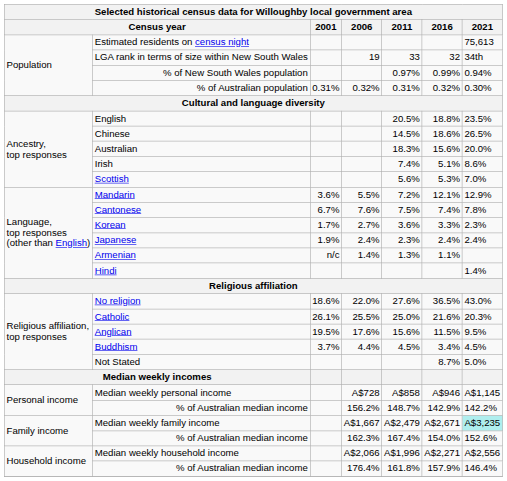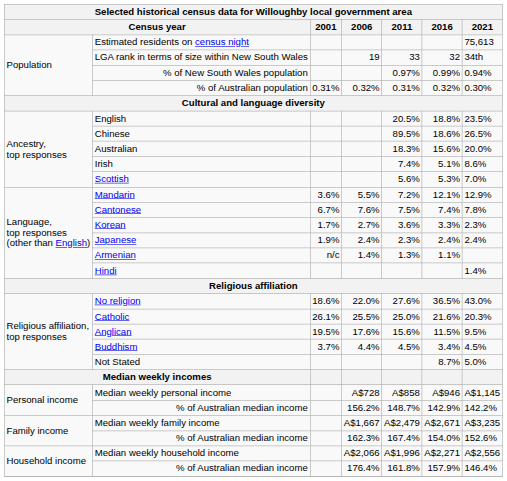 <table class="wikitable">
 <tr>
 <th colspan=7>Selected historical census data for Willoughby local government area</th>
 </tr>
 <tr>
 <th colspan="2">Census year</th>
 <th>2001</th>
 <th>2006</th>
 <th>2011</th>
 <th>2016</th>
 <th>2021</th>
 </tr>
 <tr>
 <td rowspan="4">Population</td>
 <td>Estimated residents on <a href='#'>census night</a></td>
 <td align="right"></td>
 <td align="right"></td>
 <td align="right"></td>
 <td align="right"></td>
 <td>75,613</td>
 </tr>
 <tr>
 <td align="right">LGA rank in terms of size within New South Wales</td>
 <td align="right"></td>
 <td align="right">19</td>
 <td align="right">33</td>
 <td align="right">32</td>
 <td>34th</td>
 </tr>
 <tr>
 <td align="right">% of New South Wales population</td>
 <td align="right"></td>
 <td align="right"></td>
 <td align="right">0.97%</td>
 <td align="right">0.99%</td>
 <td>0.94%</td>
 </tr>
 <tr>
 <td align="right">% of Australian population</td>
 <td align="right">0.31%</td>
 <td align="right">0.32%</td>
 <td align="right">0.31%</td>
 <td align="right">0.32%</td>
 <td>0.30%</td>
 </tr>
 <tr>
 <th colspan="7">Cultural and language diversity</th>
 </tr>
 <tr>
 <td rowspan="5">Ancestry,<br>top responses</td>
 <td>English</td>
 <td align="right"></td>
 <td align="right"></td>
 <td align="right">20.5%</td>
 <td align="right"> 18.8%</td>
 <td>23.5%</td>
 </tr>
 <tr>
 <td>Chinese</td>
 <td align="right"></td>
 <td align="right"></td>
-<td align="right">14.5%</td>
+<td align="right">89.5%</td>
 <td align="right"> 18.6%</td>
 <td>26.5%</td>
 </tr>
 <tr>
 <td>Australian</td>
 <td align="right"></td>
 <td align="right"></td>
 <td align="right">18.3%</td>
 <td align="right"> 15.6%</td>
 <td>20.0%</td>
 </tr>
 <tr>
 <td>Irish</td>
 <td align="right"></td>
 <td align="right"></td>
 <td align="right">7.4%</td>
 <td align="right"> 5.1%</td>
 <td>8.6%</td>
 </tr>
 <tr>
 <td><a href='#'>Scottish</a></td>
 <td align="right"></td>
 <td align="right"></td>
 <td align="right">5.6%</td>
 <td align="right"> 5.3%</td>
 <td>7.0%</td>
 </tr>
 <tr>
 <td rowspan="6">Language,<br>top responses<br>(other than <a href='#'>English</a>)</td>
 <td><a href='#'>Mandarin</a></td>
 <td align="right">3.6%</td>
 <td align="right"> 5.5%</td>
 <td align="right"> 7.2%</td>
 <td align="right"> 12.1%</td>
 <td>12.9%</td>
 </tr>
 <tr>
 <td><a href='#'>Cantonese</a></td>
 <td align="right">6.7%</td>
 <td align="right"> 7.6%</td>
 <td align="right"> 7.5%</td>
 <td align="right"> 7.4%</td>
 <td>7.8%</td>
 </tr>
 <tr>
 <td><a href='#'>Korean</a></td>
 <td align="right">1.7%</td>
 <td align="right"> 2.7%</td>
 <td align="right"> 3.6%</td>
 <td align="right"> 3.3%</td>
 <td>2.3%</td>
 </tr>
 <tr>
 <td><a href='#'>Japanese</a></td>
 <td align="right">1.9%</td>
 <td align="right"> 2.4%</td>
 <td align="right"> 2.3%</td>
 <td align="right"> 2.4%</td>
 <td>2.4%</td>
 </tr>
 <tr>
 <td><a href='#'>Armenian</a></td>
 <td align="right">n/c</td>
 <td align="right"> 1.4%</td>
 <td align="right"> 1.3%</td>
 <td align="right"> 1.1%</td>
 <td></td>
 </tr>
 <tr>
 <td><a href='#'>Hindi</a></td>
 <td></td>
 <td></td>
 <td></td>
 <td></td>
 <td>1.4%</td>
 </tr>
 <tr>
 <th colspan="7">Religious affiliation</th>
 </tr>
 <tr>
 <td rowspan="5">Religious affiliation,<br>top responses</td>
 <td><a href='#'>No religion</a></td>
 <td align="right">18.6%</td>
 <td align="right"> 22.0%</td>
 <td align="right"> 27.6%</td>
 <td align="right"> 36.5%</td>
 <td>43.0%</td>
 </tr>
 <tr>
 <td><a href='#'>Catholic</a></td>
 <td align="right">26.1%</td>
 <td align="right"> 25.5%</td>
 <td align="right"> 25.0%</td>
 <td align="right"> 21.6%</td>
 <td>20.3%</td>
 </tr>
 <tr>
 <td><a href='#'>Anglican</a></td>
 <td align="right">19.5%</td>
 <td align="right"> 17.6%</td>
 <td align="right"> 15.6%</td>
 <td align="right"> 11.5%</td>
 <td>9.5%</td>
 </tr>
 <tr>
 <td><a href='#'>Buddhism</a></td>
 <td align="right">3.7%</td>
 <td align="right"> 4.4%</td>
 <td align="right"> 4.5%</td>
 <td align="right"> 3.4%</td>
 <td>4.5%</td>
 </tr>
 <tr>
 <td>Not Stated</td>
 <td align="right"></td>
 <td align="right"></td>
 <td align="right"></td>
 <td align="right">8.7%</td>
 <td>5.0%</td>
 </tr>
 <tr>
 <th colspan="2">Median weekly incomes</th>
 <th></th>
 <th></th>
 <th></th>
 <th></th>
 <th></th>
 </tr>
 <tr>
 <td rowspan="2">Personal income</td>
 <td>Median weekly personal income</td>
 <td align="right"></td>
 <td align="right">A$728</td>
 <td align="right">A$858</td>
 <td align="right">A$946</td>
 <td>A$1,145</td>
 </tr>
 <tr>
 <td align="right">% of Australian median income</td>
 <td align="right"></td>
 <td align="right">156.2%</td>
 <td align="right">148.7%</td>
 <td align="right">142.9%</td>
 <td>142.2%</td>
 </tr>
 <tr>
 <td rowspan="2">Family income</td>
 <td>Median weekly family income</td>
 <td align="right"></td>
 <td align="right">A$1,667</td>
 <td align="right">A$2,479</td>
 <td align="right">A$2,671</td>
-<td style="background: paleturquoise;">A$3,235</td>
+<td>A$3,235</td>
 </tr>
 <tr>
 <td align="right">% of Australian median income</td>
 <td align="right"></td>
 <td align="right">162.3%</td>
 <td align="right">167.4%</td>
 <td align="right">154.0%</td>
 <td>152.6%</td>
 </tr>
 <tr>
 <td rowspan="2">Household income</td>
 <td>Median weekly household income</td>
 <td align="right"></td>
 <td align="right">A$2,066</td>
 <td align="right">A$1,996</td>
 <td align="right">A$2,271</td>
 <td>A$2,556</td>
 </tr>
 <tr>
 <td align="right">% of Australian median income</td>
 <td align="right"></td>
 <td align="right">176.4%</td>
 <td align="right">161.8%</td>
 <td align="right">157.9%</td>
 <td>146.4%</td>
 </tr>
 <tr>
 </tr>
 </table>
